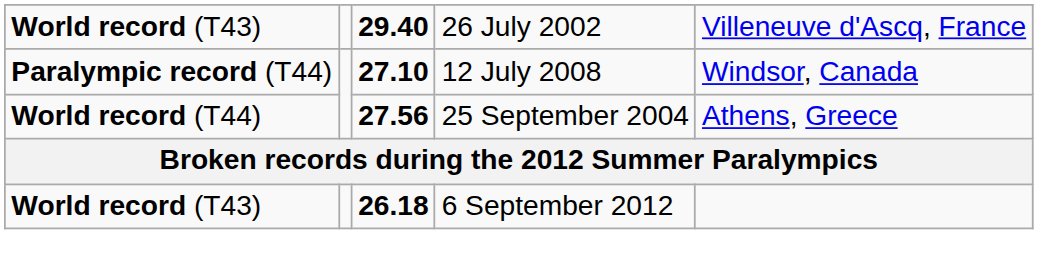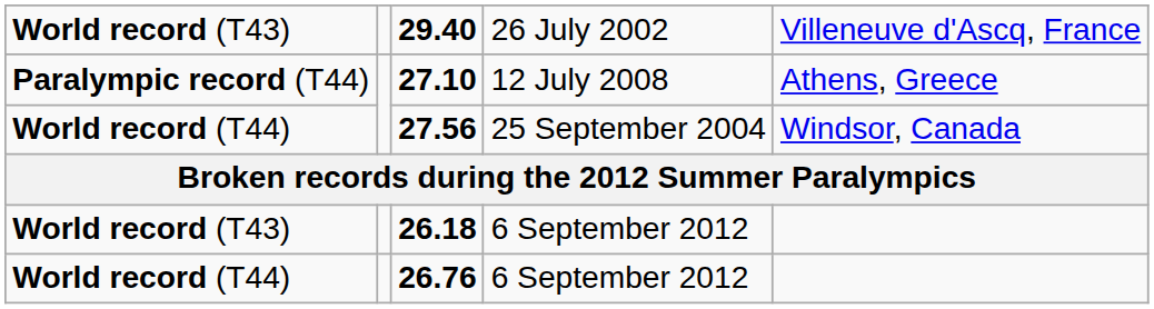 <table class="wikitable">
 <tr>
 <td><strong>World record</strong> (T43)</td>
 <td></td>
 <td><strong>29.40</strong></td>
 <td>26 July 2002</td>
 <td><a href='#'>Villeneuve d'Ascq</a>, <a href='#'>France</a></td>
 </tr>
 <tr>
 <td><strong>Paralympic record</strong> (T44)</td>
 <td rowspan="2"></td>
 <td><strong>27.10</strong></td>
 <td>12 July 2008</td>
-<td><a href='#'>Windsor</a>, <a href='#'>Canada</a></td>
+<td><a href='#'>Athens</a>, <a href='#'>Greece</a></td>
 </tr>
 <tr>
 <td><strong>World record</strong> (T44)</td>
 <td><strong>27.56</strong></td>
 <td>25 September 2004</td>
-<td><a href='#'>Athens</a>, <a href='#'>Greece</a></td>
+<td><a href='#'>Windsor</a>, <a href='#'>Canada</a></td>
 </tr>
 <tr>
 <th colspan="5">Broken records during the 2012 Summer Paralympics</th>
 </tr>
 <tr>
 <td><strong>World record</strong> (T43)</td>
 <td></td>
 <td><strong>26.18</strong></td>
 <td>6 September 2012</td>
 <td></td>
 </tr>
+<tr>
+<td><strong>World record</strong> (T44)</td>
+<td></td>
+<td><strong>26.76</strong></td>
+<td>6 September 2012</td>
+<td></td>
+</tr>
 </table>
